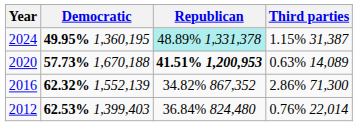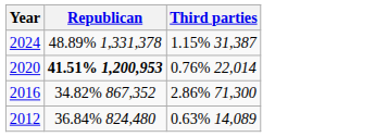 <table class="wikitable" style="float:center; margin:1em; font-size:95%;">
 <tr>
 <th>Year</th>
-<th><a href='#'>Democratic</a></th>
 <th><a href='#'>Republican</a></th>
 <th><a href='#'>Third parties</a></th>
 </tr>
 <tr>
 <td align="center" ><a href='#'>2024</a></td>
-<td align="center" ><strong>49.95%</strong> <em>1,360,195</em></td>
-<td align="center"  style="background: paleturquoise;">48.89% <em>1,331,378</em></td>
+<td align="center" >48.89% <em>1,331,378</em></td>
 <td align="center" >1.15% <em>31,387</em></td>
 </tr>
 <tr>
 <td align="center" ><a href='#'>2020</a></td>
-<td align="center" ><strong>57.73%</strong> <em>1,670,188</em></td>
 <td align="center" ><strong>41.51% <em>1,200,953</em></strong></td>
-<td align="center" >0.63% <em>14,089</em></td>
+<td align="center" >0.76% <em>22,014</em></td>
 </tr>
 <tr>
 <td align="center" ><a href='#'>2016</a></td>
-<td align="center" ><strong>62.32%</strong> <em>1,552,139</em></td>
 <td align="center" >34.82% <em>867,352</em></td>
 <td align="center" >2.86% <em>71,300</em></td>
 </tr>
 <tr>
 <td align="center" ><a href='#'>2012</a></td>
-<td align="center" ><strong>62.53%</strong> <em>1,399,403</em></td>
 <td align="center" >36.84% <em>824,480</em></td>
-<td align="center" >0.76% <em>22,014</em></td>
+<td align="center" >0.63% <em>14,089</em></td>
 </tr>
 </table>
